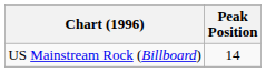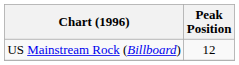 <table class="wikitable">
 <tr>
 <th>Chart (1996)</th>
 <th>Peak<br>Position</th>
 </tr>
 <tr>
 <td>US <a href='#'>Mainstream Rock</a> (<em><a href='#'>Billboard</a></em>)</td>
-<td style="text-align:center;">14</td>
+<td style="text-align:center;">12</td>
 </tr>
 <tr>
 </tr>
 </table>
